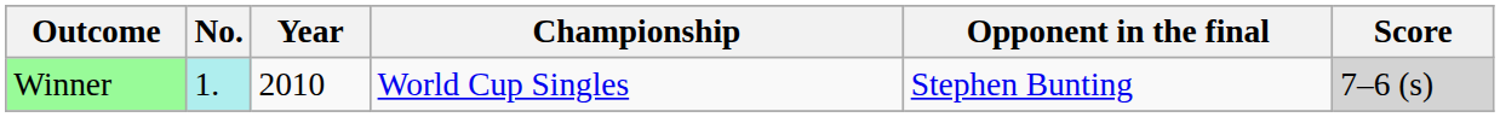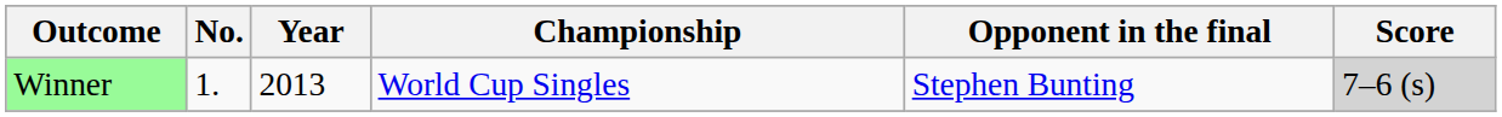 <table class="sortable wikitable">
 <tr>
 <th width="80">Outcome</th>
 <th width="20">No.</th>
 <th width="50">Year</th>
 <th style="width:250px;">Championship</th>
 <th style="width:200px;">Opponent in the final</th>
 <th width="70">Score</th>
 </tr>
 <tr>
 <td style="background:#98FB98">Winner</td>
-<td style="background: paleturquoise;">1.</td>
-<td>2010</td>
+<td>1.</td>
+<td>2013</td>
 <td><a href='#'>World Cup Singles</a></td>
 <td> <a href='#'>Stephen Bunting</a></td>
 <td style="background: lightgrey;">7–6 (s)</td>
 </tr>
 </table>
